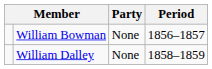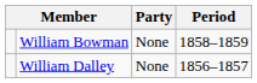 <table class="wikitable">
 <tr>
 <th colspan="2">Member</th>
 <th>Party</th>
 <th>Period</th>
 </tr>
 <tr>
 <td> </td>
 <td><a href='#'>William Bowman</a></td>
 <td>None</td>
-<td>1856–1857</td>
+<td>1858–1859</td>
 </tr>
 <tr>
 <td> </td>
 <td><a href='#'>William Dalley</a></td>
 <td>None</td>
-<td>1858–1859</td>
+<td>1856–1857</td>
 </tr>
 </table>
